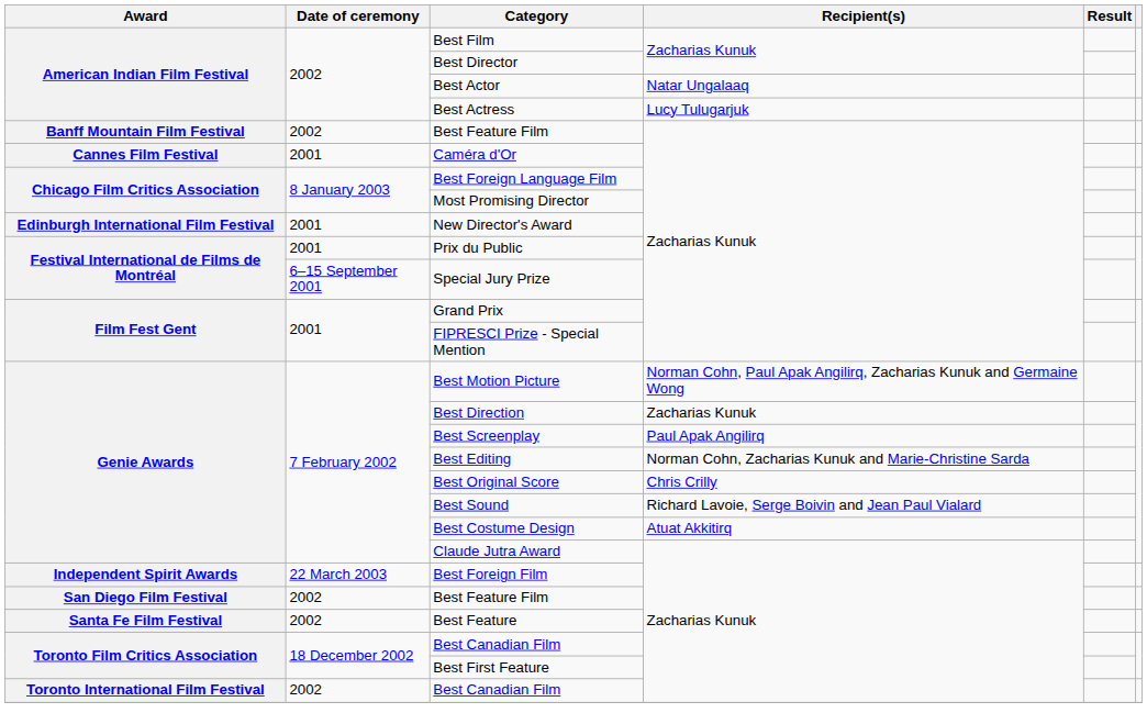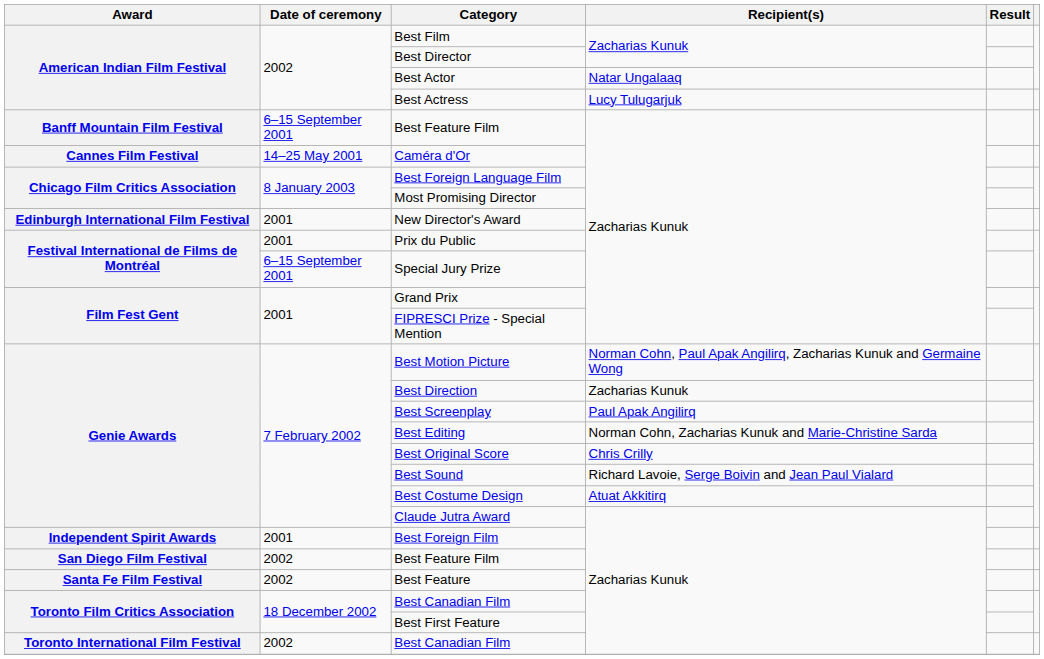 <table class="wikitable plainrowheaders sortable">
 <tr>
 <th scope="col">Award</th>
 <th scope="col">Date of ceremony</th>
 <th scope="col">Category</th>
 <th scope="col">Recipient(s)</th>
 <th scope="col">Result</th>
 <th scope="col" class="unsortable"></th>
 </tr>
 <tr>
 <th scope="row" rowspan=4><a href='#'>American Indian Film Festival</a></th>
 <td rowspan="4">2002</td>
 <td>Best Film</td>
 <td rowspan="2"><a href='#'>Zacharias Kunuk</a></td>
 <td></td>
 <td rowspan="3"></td>
 </tr>
 <tr>
 <td>Best Director</td>
 <td></td>
 </tr>
 <tr>
 <td>Best Actor</td>
 <td><a href='#'>Natar Ungalaaq</a></td>
 <td></td>
 </tr>
 <tr>
 <td>Best Actress</td>
 <td><a href='#'>Lucy Tulugarjuk</a></td>
 <td></td>
 <td rowspan="1"></td>
 </tr>
 <tr>
 <th scope="row"><a href='#'>Banff Mountain Film Festival</a></th>
-<td rowspan="1">2002</td>
+<td rowspan="1"><a href='#'>6–15 September 2001</a></td>
 <td>Best Feature Film</td>
 <td rowspan="9">Zacharias Kunuk</td>
 <td></td>
 <td rowspan="1"></td>
 </tr>
 <tr>
 <th scope="row"><a href='#'>Cannes Film Festival</a></th>
-<td rowspan="1">2001</td>
+<td rowspan="1"><a href='#'>14–25 May 2001</a></td>
 <td><a href='#'>Caméra d'Or</a></td>
 <td></td>
 <td rowspan="1"></td>
 </tr>
 <tr>
 <th scope="row" rowspan=2><a href='#'>Chicago Film Critics Association</a></th>
 <td rowspan="2"><a href='#'>8 January 2003</a></td>
 <td><a href='#'>Best Foreign Language Film</a></td>
 <td></td>
 <td rowspan="2"></td>
 </tr>
 <tr>
 <td>Most Promising Director</td>
 <td></td>
 </tr>
 <tr>
 <th scope="row"><a href='#'>Edinburgh International Film Festival</a></th>
 <td rowspan="1">2001</td>
 <td>New Director's Award</td>
 <td></td>
 <td rowspan="1"></td>
 </tr>
 <tr>
 <th scope="row" rowspan=2><a href='#'>Festival International de Films de Montréal</a></th>
 <td>2001</td>
 <td>Prix du Public</td>
 <td></td>
 <td rowspan="2"></td>
 </tr>
 <tr>
 <td rowspan="1"><a href='#'>6–15 September 2001</a></td>
 <td>Special Jury Prize</td>
 <td></td>
 </tr>
 <tr>
 <th scope="row" rowspan=2><a href='#'>Film Fest Gent</a></th>
 <td rowspan="2">2001</td>
 <td>Grand Prix</td>
 <td></td>
 <td rowspan="2"></td>
 </tr>
 <tr>
 <td><a href='#'>FIPRESCI Prize</a> - Special Mention</td>
 <td></td>
 </tr>
 <tr>
 <th scope="row" rowspan=8><a href='#'>Genie Awards</a></th>
 <td rowspan="8"><a href='#'>7 February 2002</a></td>
 <td><a href='#'>Best Motion Picture</a></td>
 <td><a href='#'>Norman Cohn</a>, <a href='#'>Paul Apak Angilirq</a>, Zacharias Kunuk and <a href='#'>Germaine Wong</a></td>
 <td></td>
 <td rowspan="8"></td>
 </tr>
 <tr>
 <td><a href='#'>Best Direction</a></td>
 <td>Zacharias Kunuk</td>
 <td></td>
 </tr>
 <tr>
 <td><a href='#'>Best Screenplay</a></td>
 <td><a href='#'>Paul Apak Angilirq</a></td>
 <td></td>
 </tr>
 <tr>
 <td><a href='#'>Best Editing</a></td>
 <td>Norman Cohn, Zacharias Kunuk and <a href='#'>Marie-Christine Sarda</a></td>
 <td></td>
 </tr>
 <tr>
 <td><a href='#'>Best Original Score</a></td>
 <td><a href='#'>Chris Crilly</a></td>
 <td></td>
 </tr>
 <tr>
 <td><a href='#'>Best Sound</a></td>
 <td>Richard Lavoie, <a href='#'>Serge Boivin</a> and <a href='#'>Jean Paul Vialard</a></td>
 <td></td>
 </tr>
 <tr>
 <td><a href='#'>Best Costume Design</a></td>
 <td><a href='#'>Atuat Akkitirq</a></td>
 <td></td>
 </tr>
 <tr>
 <td><a href='#'>Claude Jutra Award</a></td>
 <td rowspan="7">Zacharias Kunuk</td>
 <td></td>
 </tr>
 <tr>
 <th scope="row"><a href='#'>Independent Spirit Awards</a></th>
-<td rowspan="1"><a href='#'>22 March 2003</a></td>
+<td rowspan="1">2001</td>
 <td><a href='#'>Best Foreign Film</a></td>
 <td></td>
 <td rowspan="1"></td>
 </tr>
 <tr>
 <th scope="row"><a href='#'>San Diego Film Festival</a></th>
 <td rowspan="1">2002</td>
 <td>Best Feature Film</td>
 <td></td>
 <td rowspan="1"></td>
 </tr>
 <tr>
 <th scope="row"><a href='#'>Santa Fe Film Festival</a></th>
 <td rowspan="1">2002</td>
 <td>Best Feature</td>
 <td></td>
 <td rowspan="1"></td>
 </tr>
 <tr>
 <th scope="row" rowspan=2><a href='#'>Toronto Film Critics Association</a></th>
 <td rowspan="2"><a href='#'>18 December 2002</a></td>
 <td><a href='#'>Best Canadian Film</a></td>
 <td></td>
 <td rowspan="2"></td>
 </tr>
 <tr>
 <td>Best First Feature</td>
 <td></td>
 </tr>
 <tr>
 <th scope="row"><a href='#'>Toronto International Film Festival</a></th>
 <td rowspan="1">2002</td>
 <td><a href='#'>Best Canadian Film</a></td>
 <td></td>
 <td rowspan="1"></td>
 </tr>
 <tr>
 </tr>
 </table>
